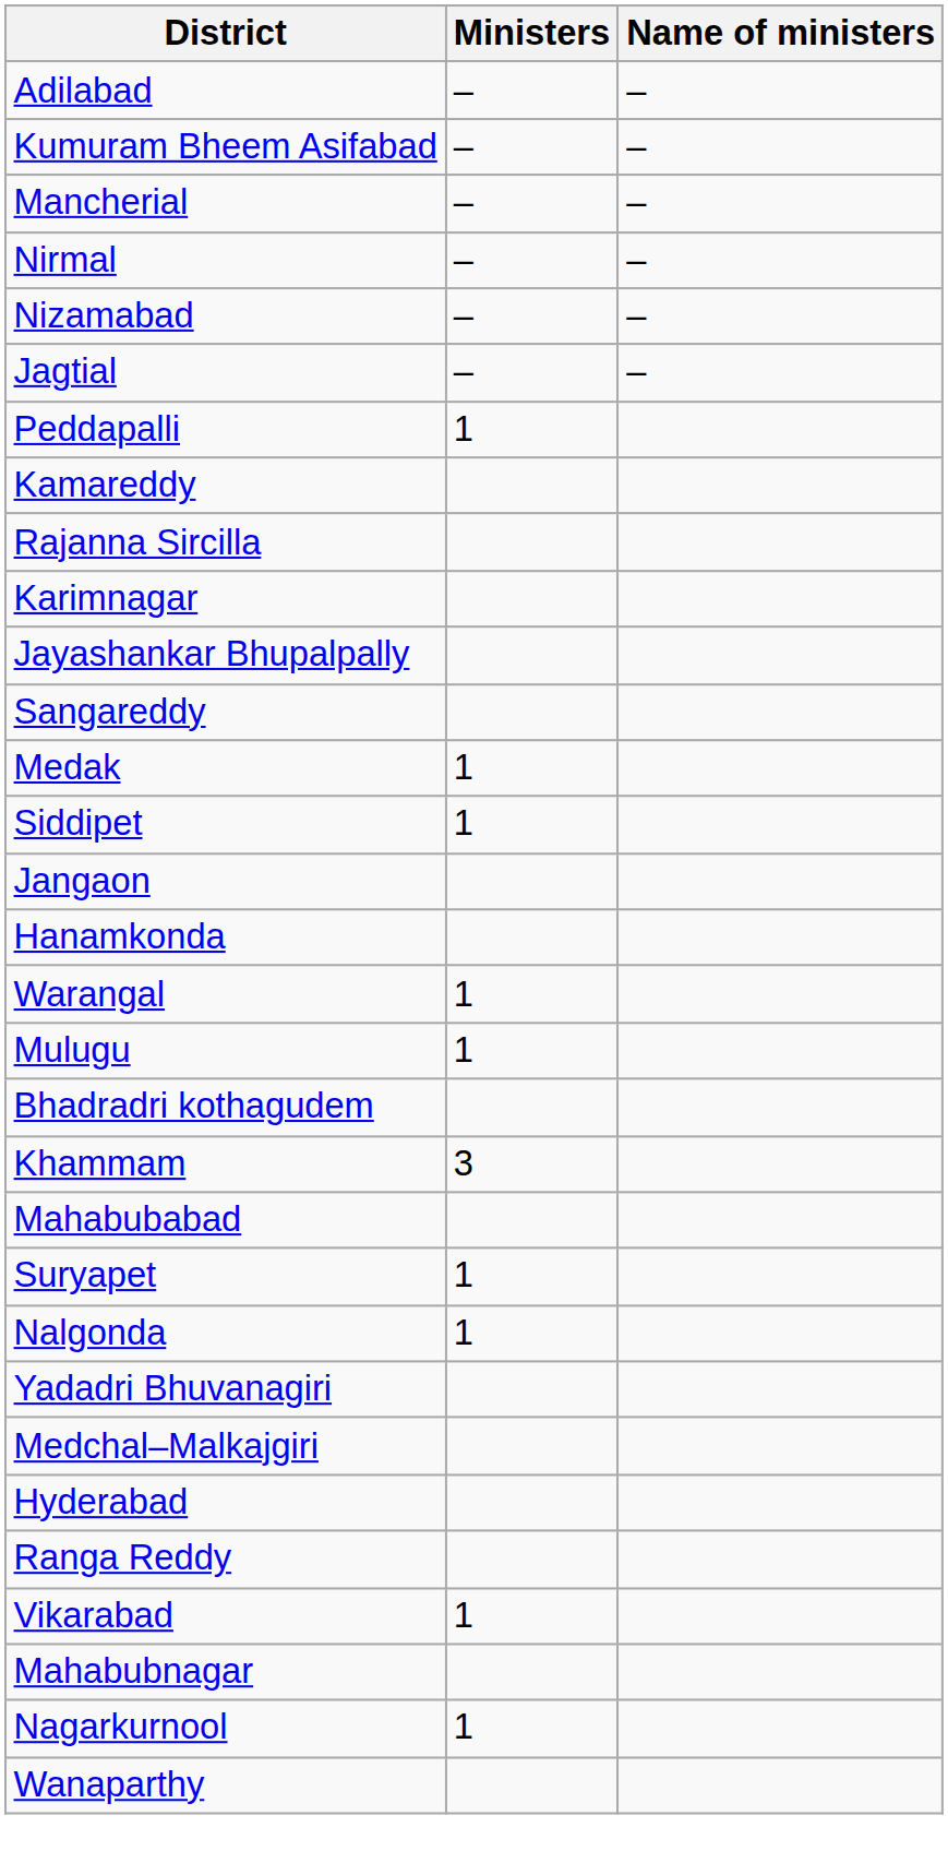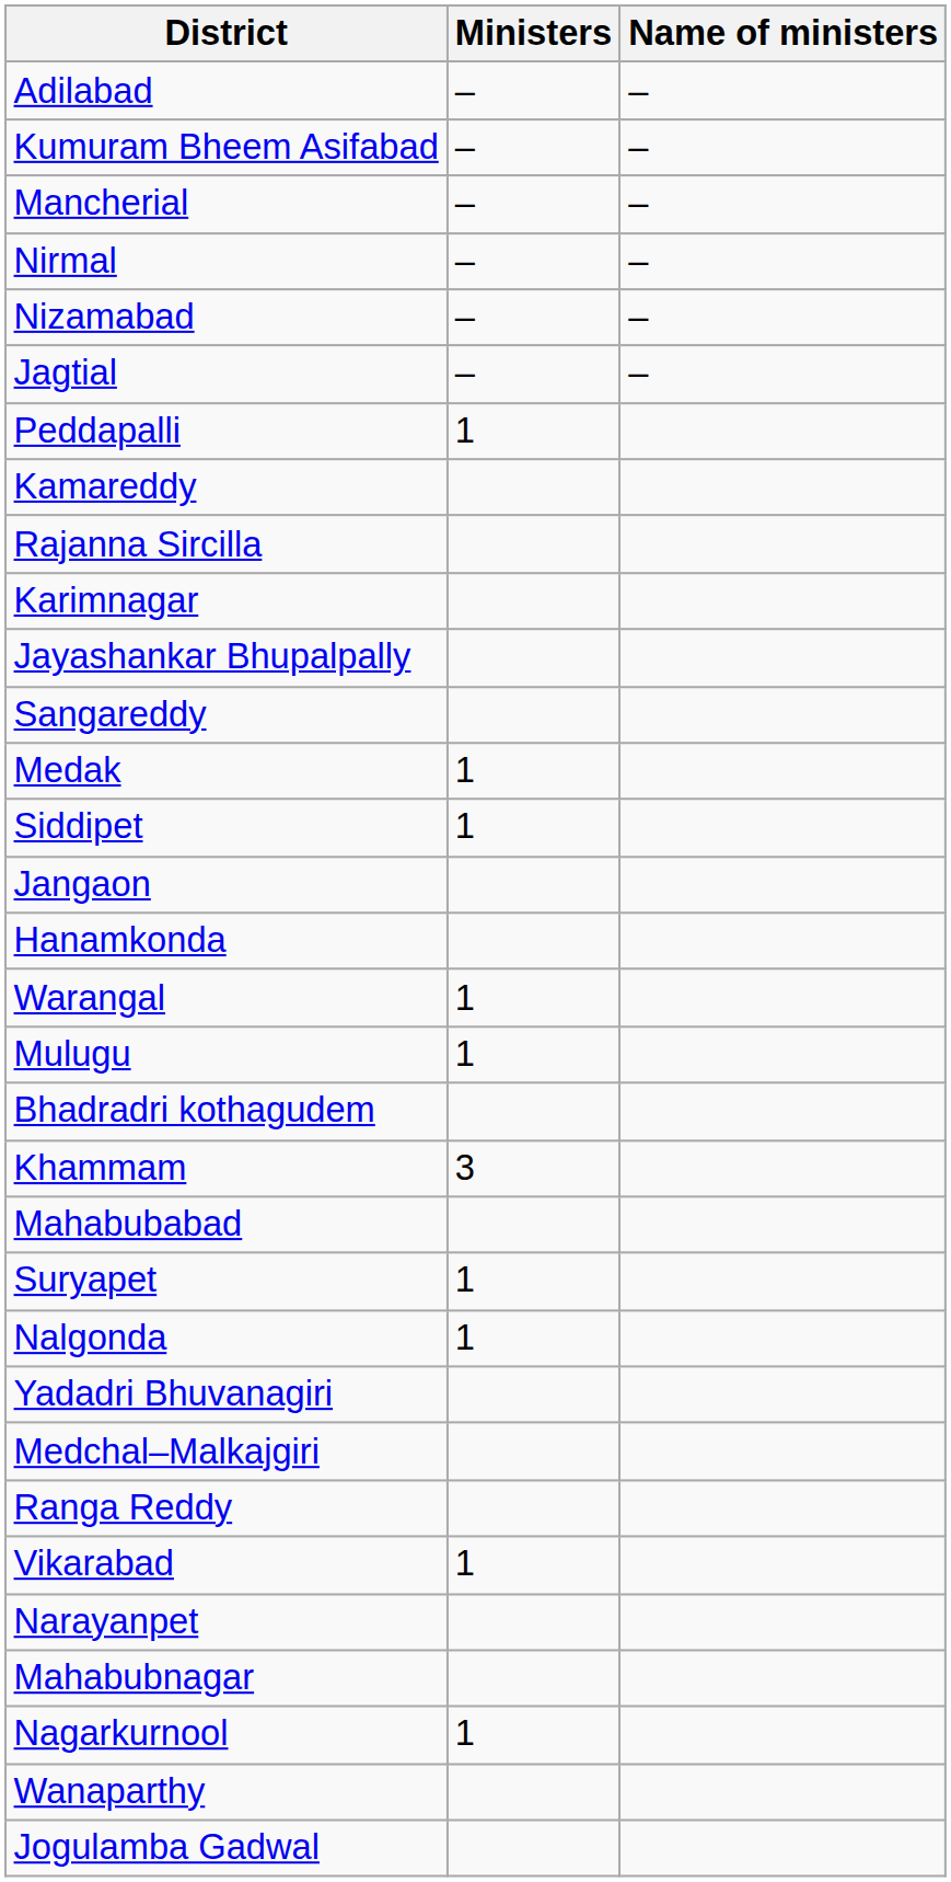 <table class="wikitable sortable">
 <tr>
 <th>District</th>
 <th>Ministers</th>
 <th>Name of ministers</th>
 </tr>
 <tr>
 <td><a href='#'>Adilabad</a></td>
 <td>–</td>
 <td>–</td>
 </tr>
 <tr>
 <td><a href='#'>Kumuram Bheem Asifabad</a></td>
 <td>–</td>
 <td>–</td>
 </tr>
 <tr>
 <td><a href='#'>Mancherial</a></td>
 <td>–</td>
 <td>–</td>
 </tr>
 <tr>
 <td><a href='#'>Nirmal</a></td>
 <td>–</td>
 <td>–</td>
 </tr>
 <tr>
 <td><a href='#'>Nizamabad</a></td>
 <td>–</td>
 <td>–</td>
 </tr>
 <tr>
 <td><a href='#'>Jagtial</a></td>
 <td>–</td>
 <td>–</td>
 </tr>
 <tr>
 <td><a href='#'>Peddapalli</a></td>
 <td>1</td>
 <td></td>
 </tr>
 <tr>
 <td><a href='#'>Kamareddy</a></td>
 <td></td>
 <td></td>
 </tr>
 <tr>
 <td><a href='#'>Rajanna Sircilla</a></td>
 <td></td>
 <td></td>
 </tr>
 <tr>
 <td><a href='#'>Karimnagar</a></td>
 <td></td>
 <td></td>
 </tr>
 <tr>
 <td><a href='#'>Jayashankar Bhupalpally</a></td>
 <td></td>
 <td></td>
 </tr>
 <tr>
 <td><a href='#'>Sangareddy</a></td>
 <td></td>
 <td></td>
 </tr>
 <tr>
 <td><a href='#'>Medak</a></td>
 <td>1</td>
 <td></td>
 </tr>
 <tr>
 <td><a href='#'>Siddipet</a></td>
 <td>1</td>
 <td></td>
 </tr>
 <tr>
 <td><a href='#'>Jangaon</a></td>
 <td></td>
 <td></td>
 </tr>
 <tr>
 <td><a href='#'>Hanamkonda</a></td>
 <td></td>
 <td></td>
 </tr>
 <tr>
 <td><a href='#'>Warangal</a></td>
 <td>1</td>
 <td></td>
 </tr>
 <tr>
 <td><a href='#'>Mulugu</a></td>
 <td>1</td>
 <td></td>
 </tr>
 <tr>
 <td><a href='#'>Bhadradri kothagudem</a></td>
 <td></td>
 <td></td>
 </tr>
 <tr>
 <td><a href='#'>Khammam</a></td>
 <td>3</td>
 <td></td>
 </tr>
 <tr>
 <td><a href='#'>Mahabubabad</a></td>
 <td></td>
 <td></td>
 </tr>
 <tr>
 <td><a href='#'>Suryapet</a></td>
 <td>1</td>
 <td></td>
 </tr>
 <tr>
 <td><a href='#'>Nalgonda</a></td>
 <td>1</td>
 <td></td>
 </tr>
 <tr>
 <td><a href='#'>Yadadri Bhuvanagiri</a></td>
 <td></td>
 <td></td>
 </tr>
 <tr>
 <td><a href='#'>Medchal–Malkajgiri</a></td>
 <td></td>
 <td></td>
 </tr>
 <tr>
-<td><a href='#'>Hyderabad</a></td>
-<td></td>
-<td></td>
-</tr>
-<tr>
 <td><a href='#'>Ranga Reddy</a></td>
 <td></td>
 <td></td>
 </tr>
 <tr>
 <td><a href='#'>Vikarabad</a></td>
 <td>1</td>
+<td></td>
+</tr>
+<tr>
+<td><a href='#'>Narayanpet</a></td>
+<td></td>
 <td></td>
 </tr>
 <tr>
 <td><a href='#'>Mahabubnagar</a></td>
 <td></td>
 <td></td>
 </tr>
 <tr>
 <td><a href='#'>Nagarkurnool</a></td>
 <td>1</td>
 <td></td>
 </tr>
 <tr>
 <td><a href='#'>Wanaparthy</a></td>
 <td></td>
 <td></td>
 </tr>
+<tr>
+<td><a href='#'>Jogulamba Gadwal</a></td>
+<td></td>
+<td></td>
+</tr>
 </table>
